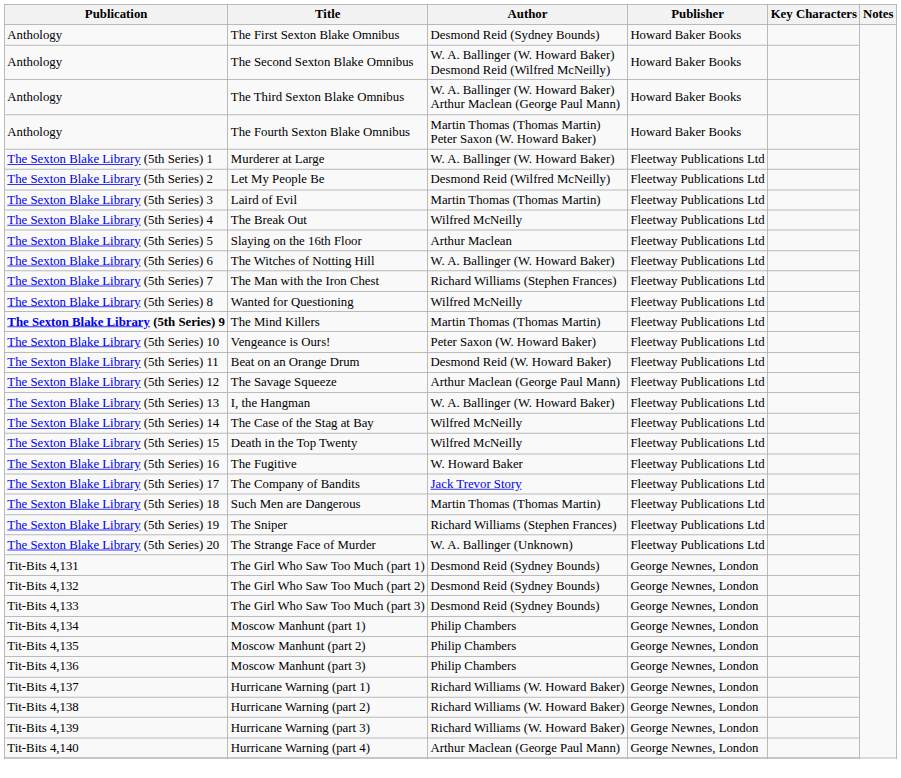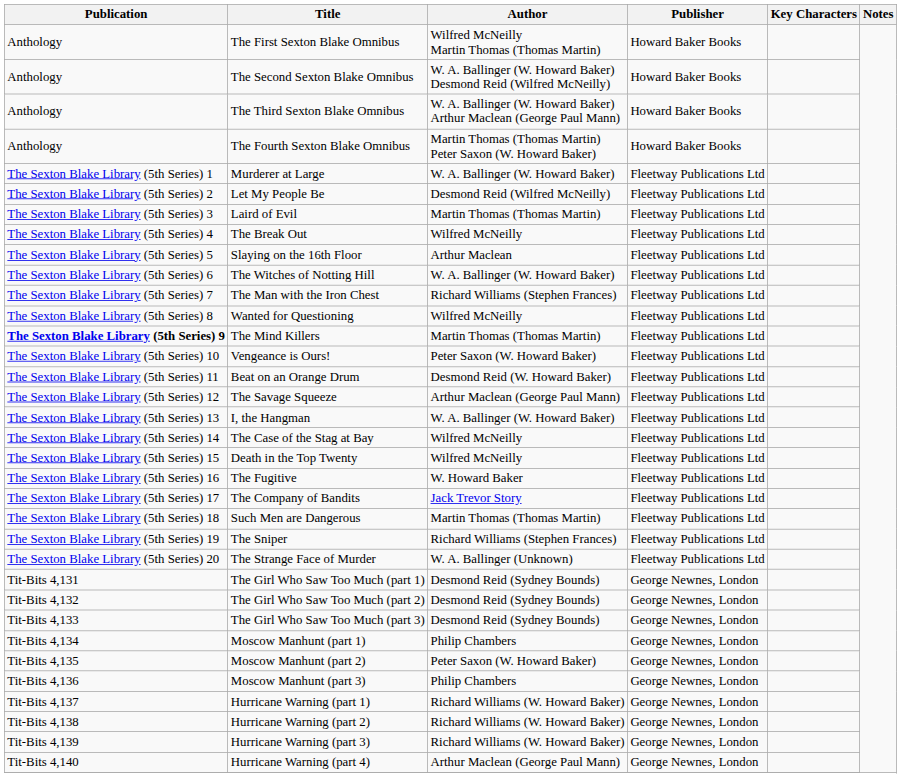 <table class="wikitable">
 <tr>
 <th>Publication</th>
 <th>Title</th>
 <th>Author</th>
 <th>Publisher</th>
 <th>Key Characters</th>
 <th>Notes</th>
 </tr>
 <tr>
 <td>Anthology</td>
 <td>The First Sexton Blake Omnibus</td>
-<td>Desmond Reid (Sydney Bounds)</td>
+<td>Wilfred McNeilly<br>Martin Thomas (Thomas Martin)</td>
 <td>Howard Baker Books</td>
 <td></td>
 </tr>
 <tr>
 <td>Anthology</td>
 <td>The Second Sexton Blake Omnibus</td>
 <td>W. A. Ballinger (W. Howard Baker) <br>Desmond Reid (Wilfred McNeilly)</td>
 <td>Howard Baker Books</td>
 <td></td>
 </tr>
 <tr>
 <td>Anthology</td>
 <td>The Third Sexton Blake Omnibus</td>
 <td>W. A. Ballinger (W. Howard Baker) <br>Arthur Maclean (George Paul Mann)</td>
 <td>Howard Baker Books</td>
 <td></td>
 </tr>
 <tr>
 <td>Anthology</td>
 <td>The Fourth Sexton Blake Omnibus</td>
 <td>Martin Thomas (Thomas Martin) <br>Peter Saxon (W. Howard Baker)</td>
 <td>Howard Baker Books</td>
 <td></td>
 </tr>
 <tr>
 <td><a href='#'>The Sexton Blake Library</a> (5th Series) 1</td>
 <td>Murderer at Large</td>
 <td>W. A. Ballinger (W. Howard Baker)</td>
 <td>Fleetway Publications Ltd</td>
 <td></td>
 </tr>
 <tr>
 <td><a href='#'>The Sexton Blake Library</a> (5th Series) 2</td>
 <td>Let My People Be</td>
 <td>Desmond Reid (Wilfred McNeilly)</td>
 <td>Fleetway Publications Ltd</td>
 <td></td>
 </tr>
 <tr>
 <td><a href='#'>The Sexton Blake Library</a> (5th Series) 3</td>
 <td>Laird of Evil</td>
 <td>Martin Thomas (Thomas Martin)</td>
 <td>Fleetway Publications Ltd</td>
 <td></td>
 </tr>
 <tr>
 <td><a href='#'>The Sexton Blake Library</a> (5th Series) 4</td>
 <td>The Break Out</td>
 <td>Wilfred McNeilly</td>
 <td>Fleetway Publications Ltd</td>
 <td></td>
 </tr>
 <tr>
 <td><a href='#'>The Sexton Blake Library</a> (5th Series) 5</td>
 <td>Slaying on the 16th Floor</td>
 <td>Arthur Maclean</td>
 <td>Fleetway Publications Ltd</td>
 <td></td>
 </tr>
 <tr>
 <td><a href='#'>The Sexton Blake Library</a> (5th Series) 6</td>
 <td>The Witches of Notting Hill</td>
 <td>W. A. Ballinger (W. Howard Baker)</td>
 <td>Fleetway Publications Ltd</td>
 <td></td>
 </tr>
 <tr>
 <td><a href='#'>The Sexton Blake Library</a> (5th Series) 7</td>
 <td>The Man with the Iron Chest</td>
 <td>Richard Williams (Stephen Frances)</td>
 <td>Fleetway Publications Ltd</td>
 <td></td>
 </tr>
 <tr>
 <td><a href='#'>The Sexton Blake Library</a> (5th Series) 8</td>
 <td>Wanted for Questioning</td>
 <td>Wilfred McNeilly</td>
 <td>Fleetway Publications Ltd</td>
 <td></td>
 </tr>
 <tr>
 <td><strong><a href='#'>The Sexton Blake Library</a> (5th Series) 9</strong></td>
 <td>The Mind Killers</td>
 <td>Martin Thomas (Thomas Martin)</td>
 <td>Fleetway Publications Ltd</td>
 <td></td>
 </tr>
 <tr>
 <td><a href='#'>The Sexton Blake Library</a> (5th Series) 10</td>
 <td>Vengeance is Ours!</td>
 <td>Peter Saxon (W. Howard Baker)</td>
 <td>Fleetway Publications Ltd</td>
 <td></td>
 </tr>
 <tr>
 <td><a href='#'>The Sexton Blake Library</a> (5th Series) 11</td>
 <td>Beat on an Orange Drum</td>
 <td>Desmond Reid (W. Howard Baker)</td>
 <td>Fleetway Publications Ltd</td>
 <td></td>
 </tr>
 <tr>
 <td><a href='#'>The Sexton Blake Library</a> (5th Series) 12</td>
 <td>The Savage Squeeze</td>
 <td>Arthur Maclean (George Paul Mann)</td>
 <td>Fleetway Publications Ltd</td>
 <td></td>
 </tr>
 <tr>
 <td><a href='#'>The Sexton Blake Library</a> (5th Series) 13</td>
 <td>I, the Hangman</td>
 <td>W. A. Ballinger (W. Howard Baker)</td>
 <td>Fleetway Publications Ltd</td>
 <td></td>
 </tr>
 <tr>
 <td><a href='#'>The Sexton Blake Library</a> (5th Series) 14</td>
 <td>The Case of the Stag at Bay</td>
 <td>Wilfred McNeilly</td>
 <td>Fleetway Publications Ltd</td>
 <td></td>
 </tr>
 <tr>
 <td><a href='#'>The Sexton Blake Library</a> (5th Series) 15</td>
 <td>Death in the Top Twenty</td>
 <td>Wilfred McNeilly</td>
 <td>Fleetway Publications Ltd</td>
 <td></td>
 </tr>
 <tr>
 <td><a href='#'>The Sexton Blake Library</a> (5th Series) 16</td>
 <td>The Fugitive</td>
 <td>W. Howard Baker</td>
 <td>Fleetway Publications Ltd</td>
 <td></td>
 </tr>
 <tr>
 <td><a href='#'>The Sexton Blake Library</a> (5th Series) 17</td>
 <td>The Company of Bandits</td>
 <td><a href='#'>Jack Trevor Story</a></td>
 <td>Fleetway Publications Ltd</td>
 <td></td>
 </tr>
 <tr>
 <td><a href='#'>The Sexton Blake Library</a> (5th Series) 18</td>
 <td>Such Men are Dangerous</td>
 <td>Martin Thomas (Thomas Martin)</td>
 <td>Fleetway Publications Ltd</td>
 <td></td>
 </tr>
 <tr>
 <td><a href='#'>The Sexton Blake Library</a> (5th Series) 19</td>
 <td>The Sniper</td>
 <td>Richard Williams (Stephen Frances)</td>
 <td>Fleetway Publications Ltd</td>
 <td></td>
 </tr>
 <tr>
 <td><a href='#'>The Sexton Blake Library</a> (5th Series) 20</td>
 <td>The Strange Face of Murder</td>
 <td>W. A. Ballinger (Unknown)</td>
 <td>Fleetway Publications Ltd</td>
 <td></td>
 </tr>
 <tr>
 <td>Tit-Bits 4,131</td>
 <td>The Girl Who Saw Too Much (part 1)</td>
 <td>Desmond Reid (Sydney Bounds)</td>
 <td>George Newnes, London</td>
 <td></td>
 </tr>
 <tr>
 <td>Tit-Bits 4,132</td>
 <td>The Girl Who Saw Too Much (part 2)</td>
 <td>Desmond Reid (Sydney Bounds)</td>
 <td>George Newnes, London</td>
 <td></td>
 </tr>
 <tr>
 <td>Tit-Bits 4,133</td>
 <td>The Girl Who Saw Too Much (part 3)</td>
 <td>Desmond Reid (Sydney Bounds)</td>
 <td>George Newnes, London</td>
 <td></td>
 </tr>
 <tr>
 <td>Tit-Bits 4,134</td>
 <td>Moscow Manhunt (part 1)</td>
 <td>Philip Chambers</td>
 <td>George Newnes, London</td>
 <td></td>
 </tr>
 <tr>
 <td>Tit-Bits 4,135</td>
 <td>Moscow Manhunt (part 2)</td>
-<td>Philip Chambers</td>
+<td>Peter Saxon (W. Howard Baker)</td>
 <td>George Newnes, London</td>
 <td></td>
 </tr>
 <tr>
 <td>Tit-Bits 4,136</td>
 <td>Moscow Manhunt (part 3)</td>
 <td>Philip Chambers</td>
 <td>George Newnes, London</td>
 <td></td>
 </tr>
 <tr>
 <td>Tit-Bits 4,137</td>
 <td>Hurricane Warning (part 1)</td>
 <td>Richard Williams (W. Howard Baker)</td>
 <td>George Newnes, London</td>
 <td></td>
 </tr>
 <tr>
 <td>Tit-Bits 4,138</td>
 <td>Hurricane Warning (part 2)</td>
 <td>Richard Williams (W. Howard Baker)</td>
 <td>George Newnes, London</td>
 <td></td>
 </tr>
 <tr>
 <td>Tit-Bits 4,139</td>
 <td>Hurricane Warning (part 3)</td>
 <td>Richard Williams (W. Howard Baker)</td>
 <td>George Newnes, London</td>
 <td></td>
 </tr>
 <tr>
 <td>Tit-Bits 4,140</td>
 <td>Hurricane Warning (part 4)</td>
 <td>Arthur Maclean (George Paul Mann)</td>
 <td>George Newnes, London</td>
 <td></td>
 </tr>
 <tr>
 </tr>
 </table>
